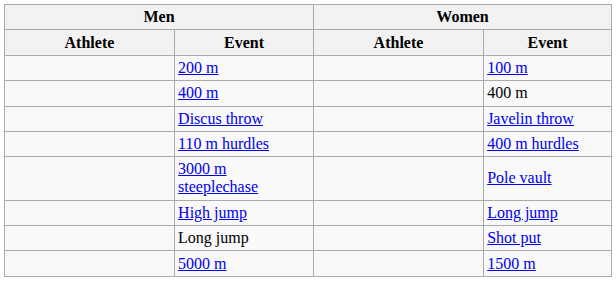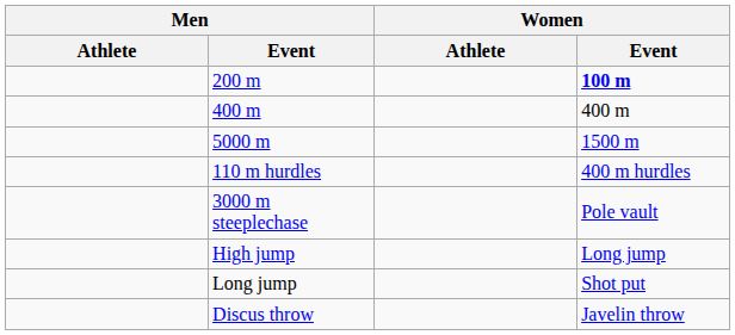 <table class=wikitable>
 <tr>
 <th colspan="2">Men</th>
 <th colspan="2">Women</th>
 </tr>
 <tr>
 <th style="width:14em">Athlete</th>
 <th style="width:10em">Event</th>
 <th style="width:14em">Athlete</th>
 <th style="width:10em">Event</th>
 </tr>
 <tr>
 <td></td>
 <td><a href='#'>200&nbsp;m</a></td>
 <td></td>
-<td><a href='#'>100&nbsp;m</a></td>
+<td><strong><a href='#'>100&nbsp;m</a></strong></td>
 </tr>
 <tr>
 <td></td>
 <td><a href='#'>400&nbsp;m</a></td>
 <td></td>
 <td>400 m</td>
 </tr>
 <tr>
 <td></td>
-<td><a href='#'>Discus throw</a></td>
+<td><a href='#'>5000&nbsp;m</a></td>
 <td></td>
-<td><a href='#'>Javelin throw</a></td>
+<td><a href='#'>1500&nbsp;m</a></td>
 </tr>
 <tr>
 <td></td>
 <td><a href='#'>110&nbsp;m hurdles</a></td>
 <td></td>
 <td><a href='#'>400&nbsp;m hurdles</a></td>
 </tr>
 <tr>
 <td></td>
 <td><a href='#'>3000&nbsp;m steeplechase</a></td>
 <td></td>
 <td><a href='#'>Pole vault</a></td>
 </tr>
 <tr>
 <td></td>
 <td><a href='#'>High jump</a></td>
 <td></td>
 <td><a href='#'>Long jump</a></td>
 </tr>
 <tr>
 <td></td>
 <td>Long jump</td>
 <td></td>
 <td><a href='#'>Shot put</a></td>
 </tr>
 <tr>
 <td></td>
-<td><a href='#'>5000&nbsp;m</a></td>
+<td><a href='#'>Discus throw</a></td>
 <td></td>
-<td><a href='#'>1500&nbsp;m</a></td>
+<td><a href='#'>Javelin throw</a></td>
 </tr>
 </table>
